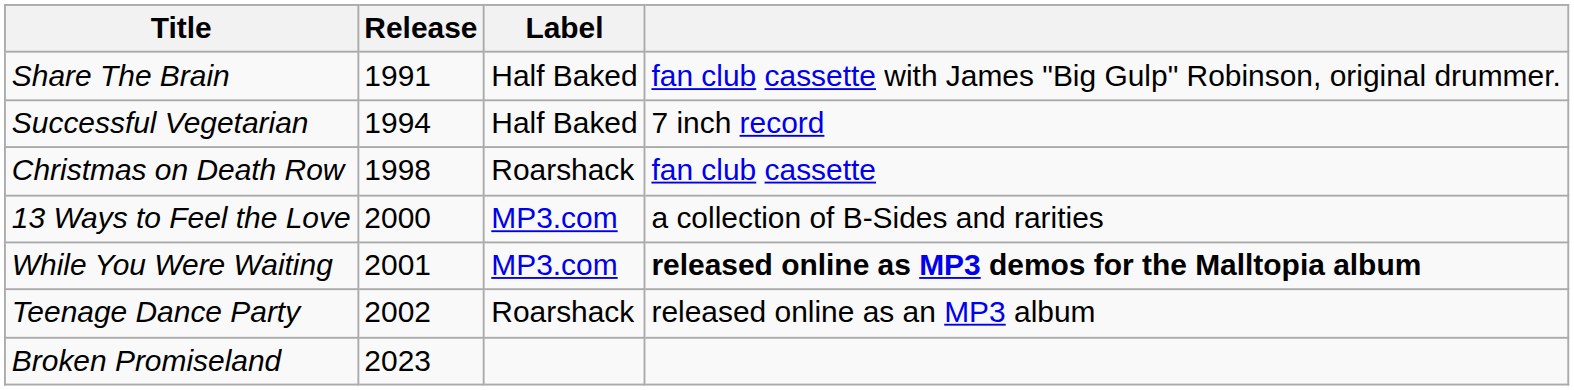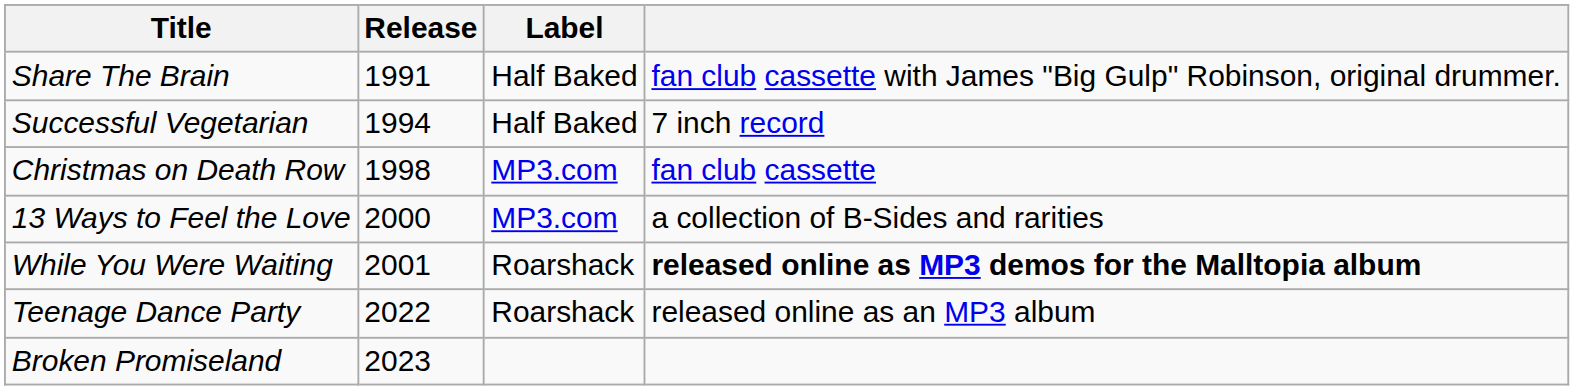 <table class="wikitable">
 <tr>
 <th>Title</th>
 <th>Release</th>
 <th>Label</th>
 <th></th>
 </tr>
 <tr>
 <td><em>Share The Brain</em></td>
 <td>1991</td>
 <td>Half Baked</td>
 <td><a href='#'>fan club</a> <a href='#'>cassette</a> with James "Big Gulp" Robinson, original drummer.</td>
 </tr>
 <tr>
 <td><em>Successful Vegetarian</em></td>
 <td>1994</td>
 <td>Half Baked</td>
 <td>7 inch <a href='#'>record</a></td>
 </tr>
 <tr>
 <td><em>Christmas on Death Row</em></td>
 <td>1998</td>
-<td>Roarshack</td>
+<td><a href='#'>MP3.com</a></td>
 <td><a href='#'>fan club</a> <a href='#'>cassette</a></td>
 </tr>
 <tr>
 <td><em>13 Ways to Feel the Love</em></td>
 <td>2000</td>
 <td><a href='#'>MP3.com</a></td>
 <td>a collection of B-Sides and rarities</td>
 </tr>
 <tr>
 <td><em>While You Were Waiting</em></td>
 <td>2001</td>
-<td><a href='#'>MP3.com</a></td>
+<td>Roarshack</td>
 <td><strong>released online as <a href='#'>MP3</a> demos for the Malltopia album</strong></td>
 </tr>
 <tr>
 <td><em>Teenage Dance Party</em></td>
-<td>2002</td>
+<td>2022</td>
 <td>Roarshack</td>
 <td>released online as an <a href='#'>MP3</a> album</td>
 </tr>
 <tr>
 <td><em>Broken Promiseland</em></td>
 <td>2023</td>
 <td></td>
 <td></td>
 </tr>
 </table>
